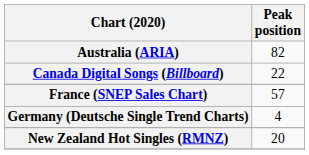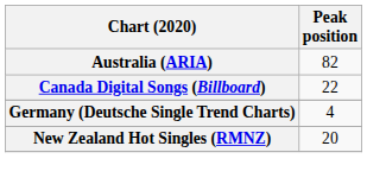 <table class="wikitable sortable plainrowheaders" style="text-align:center">
 <tr>
 <th scope="col">Chart (2020)</th>
 <th scope="col">Peak<br>position</th>
 </tr>
 <tr>
 <th scope="row">Australia (<a href='#'>ARIA</a>)</th>
 <td>82</td>
 </tr>
 <tr>
 <th scope="row"><a href='#'>Canada Digital Songs</a> (<em><a href='#'>Billboard</a></em>)</th>
 <td>22</td>
 </tr>
 <tr>
-</tr>
-<tr>
-<th scope="row">France (<a href='#'>SNEP Sales Chart</a>)</th>
-<td>57</td>
 </tr>
 <tr>
 <th scope="row">Germany (Deutsche Single Trend Charts)</th>
 <td>4</td>
 </tr>
 <tr>
 </tr>
 <tr>
 <th scope="row">New Zealand Hot Singles (<a href='#'>RMNZ</a>)</th>
 <td>20</td>
 </tr>
 <tr>
 </tr>
 <tr>
 </tr>
 <tr>
 </tr>
 <tr>
 </tr>
 <tr>
 </tr>
 <tr>
 </tr>
 </table>
